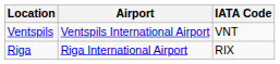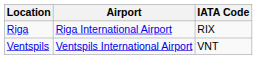 <table class="wikitable">
 <tr>
 <th>Location</th>
 <th>Airport</th>
 <th>IATA Code</th>
 </tr>
 <tr>
+<td><a href='#'>Riga</a></td>
+<td><a href='#'>Riga International Airport</a></td>
+<td>RIX</td>
+</tr>
+<tr>
 <td><a href='#'>Ventspils</a></td>
 <td><a href='#'>Ventspils International Airport</a></td>
 <td>VNT</td>
 </tr>
-<tr>
-<td><a href='#'>Riga</a></td>
-<td><a href='#'>Riga International Airport</a></td>
-<td>RIX</td>
-</tr>
 </table>
